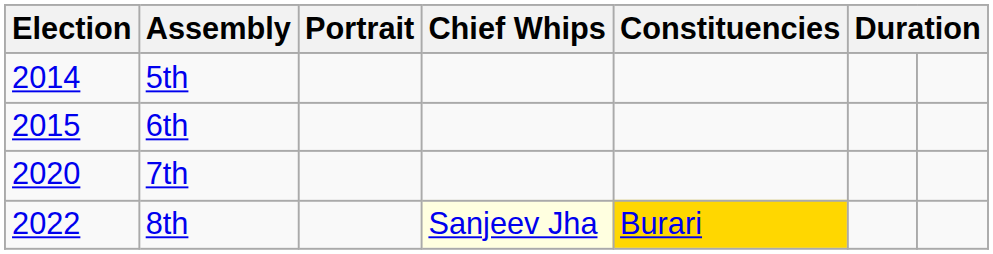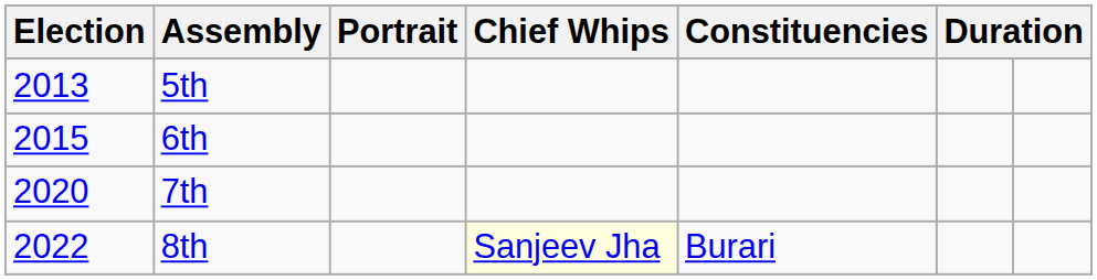 <table class="wikitable sortable">
 <tr>
 <th>Election</th>
 <th>Assembly</th>
 <th>Portrait</th>
 <th>Chief Whips</th>
 <th>Constituencies</th>
 <th colspan="2">Duration</th>
 </tr>
 <tr>
-<td><a href='#'>2014</a></td>
+<td><a href='#'>2013</a></td>
 <td><a href='#'>5th</a></td>
 <td></td>
 <td></td>
 <td></td>
 <td></td>
 <td></td>
 </tr>
 <tr>
 <td><a href='#'>2015</a></td>
 <td><a href='#'>6th</a></td>
 <td></td>
 <td></td>
 <td></td>
 <td></td>
 <td></td>
 </tr>
 <tr>
 <td><a href='#'>2020</a></td>
 <td><a href='#'>7th</a></td>
 <td></td>
 <td></td>
 <td></td>
 <td></td>
 <td></td>
 </tr>
 <tr>
 <td><a href='#'>2022</a></td>
 <td><a href='#'>8th</a></td>
 <td></td>
 <td style="background: lightyellow;"><a href='#'>Sanjeev Jha</a></td>
-<td style="background: gold;"><a href='#'>Burari</a></td>
+<td><a href='#'>Burari</a></td>
 <td></td>
 <td></td>
 </tr>
 </table>
